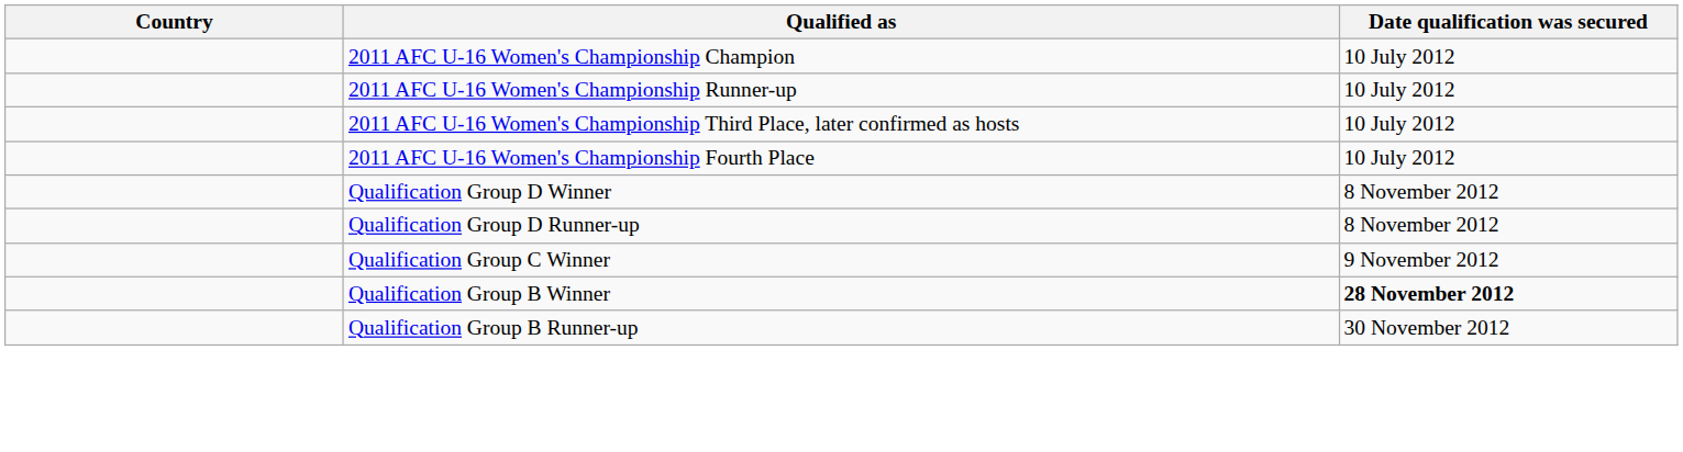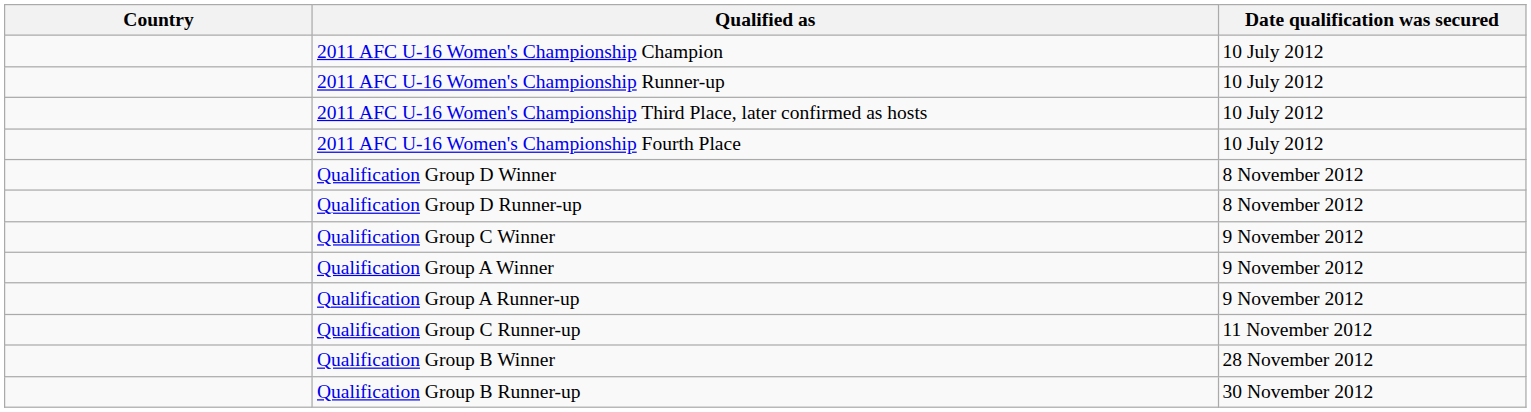 <table class="wikitable sortable">
 <tr>
 <th width=17%>Country</th>
 <th width=50%>Qualified as</th>
 <th width=17%>Date qualification was secured</th>
 </tr>
 <tr>
 <td></td>
 <td><a href='#'>2011 AFC U-16 Women's Championship</a> Champion</td>
 <td>10 July 2012</td>
 </tr>
 <tr>
 <td></td>
 <td><a href='#'>2011 AFC U-16 Women's Championship</a> Runner-up</td>
 <td>10 July 2012</td>
 </tr>
 <tr>
 <td></td>
 <td><a href='#'>2011 AFC U-16 Women's Championship</a> Third Place, later confirmed as hosts</td>
 <td>10 July 2012</td>
 </tr>
 <tr>
 <td></td>
 <td><a href='#'>2011 AFC U-16 Women's Championship</a> Fourth Place</td>
 <td>10 July 2012</td>
 </tr>
 <tr>
 <td></td>
 <td><a href='#'>Qualification</a> Group D Winner</td>
 <td>8 November 2012</td>
 </tr>
 <tr>
 <td></td>
 <td><a href='#'>Qualification</a> Group D Runner-up</td>
 <td>8 November 2012</td>
 </tr>
 <tr>
 <td></td>
 <td><a href='#'>Qualification</a> Group C Winner</td>
 <td>9 November 2012</td>
 </tr>
 <tr>
 <td></td>
+<td><a href='#'>Qualification</a> Group A Winner</td>
+<td>9 November 2012</td>
+</tr>
+<tr>
+<td></td>
+<td><a href='#'>Qualification</a> Group A Runner-up</td>
+<td>9 November 2012</td>
+</tr>
+<tr>
+<td></td>
+<td><a href='#'>Qualification</a> Group C Runner-up</td>
+<td>11 November 2012</td>
+</tr>
+<tr>
+<td></td>
 <td><a href='#'>Qualification</a> Group B Winner</td>
-<td><strong>28 November 2012</strong></td>
+<td>28 November 2012</td>
 </tr>
 <tr>
 <td></td>
 <td><a href='#'>Qualification</a> Group B Runner-up</td>
 <td>30 November 2012</td>
 </tr>
 </table>
